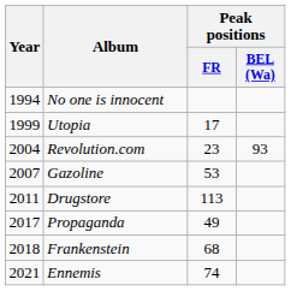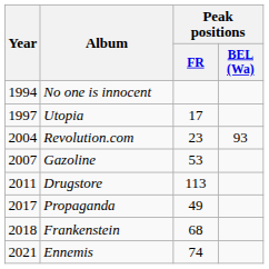 <table class="wikitable">
 <tr>
 <th align="center" rowspan="2" width="10">Year</th>
 <th align="center" rowspan="2" width="140">Album</th>
 <th align="center" colspan="2" width="20">Peak positions</th>
 </tr>
 <tr>
 <th scope="col" style="width:3em;font-size:90%;"><a href='#'>FR</a><br></th>
 <th scope="col" style="width:3em;font-size:90%;"><a href='#'>BEL <br>(Wa)</a><br></th>
 </tr>
 <tr>
 <td>1994</td>
 <td><em>No one is innocent</em></td>
 <td></td>
 <td></td>
 </tr>
 <tr>
-<td style="text-align:center;">1999</td>
+<td style="text-align:center;">1997</td>
 <td><em>Utopia</em></td>
 <td style="text-align:center;">17</td>
 <td style="text-align:center;"></td>
 </tr>
 <tr>
 <td style="text-align:center;">2004</td>
 <td><em>Revolution.com</em></td>
 <td style="text-align:center;">23</td>
 <td style="text-align:center;">93</td>
 </tr>
 <tr>
 <td style="text-align:center;">2007</td>
 <td><em>Gazoline</em></td>
 <td style="text-align:center;">53</td>
 <td style="text-align:center;"></td>
 </tr>
 <tr>
 <td style="text-align:center;">2011</td>
 <td><em>Drugstore</em></td>
 <td style="text-align:center;">113</td>
 <td style="text-align:center;"></td>
 </tr>
 <tr>
 <td style="text-align:center;">2017</td>
 <td><em>Propaganda</em></td>
 <td style="text-align:center;">49</td>
 <td style="text-align:center;"></td>
 </tr>
 <tr>
 <td style="text-align:center;">2018</td>
 <td><em>Frankenstein</em></td>
 <td style="text-align:center;">68</td>
 <td style="text-align:center;"></td>
 </tr>
 <tr>
 <td style="text-align:center;">2021</td>
 <td><em>Ennemis</em></td>
 <td style="text-align:center;">74</td>
 <td style="text-align:center;"></td>
 </tr>
 </table>
